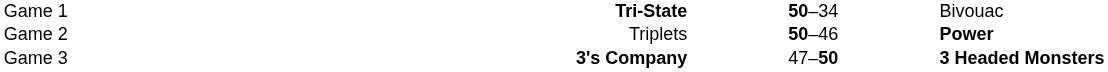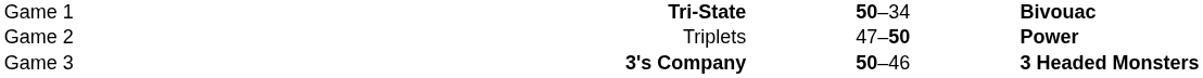 <table style="width:100%;" cellspacing="1">
 <tr>
 <th width=15%></th>
 <th width=25%></th>
 <th width=10%></th>
 <th width=25%></th>
 </tr>
 <tr style=font-size:90%>
 <td align=right>Game 1</td>
 <td align=right><strong>Tri-State</strong></td>
 <td align=center><strong>50</strong>–34</td>
-<td>Bivouac</td>
+<td><strong>Bivouac</strong></td>
 <td></td>
 </tr>
 <tr style=font-size:90%>
 <td align=right>Game 2</td>
 <td align=right>Triplets</td>
-<td align=center><strong>50</strong>–46</td>
+<td align=center>47–<strong>50</strong></td>
 <td><strong>Power</strong></td>
 <td></td>
 </tr>
 <tr style=font-size:90%>
 <td align=right>Game 3</td>
 <td align=right><strong>3's Company</strong></td>
-<td align=center>47–<strong>50</strong></td>
+<td align=center><strong>50</strong>–46</td>
 <td><strong>3 Headed Monsters</strong></td>
 <td></td>
 </tr>
 </table>
